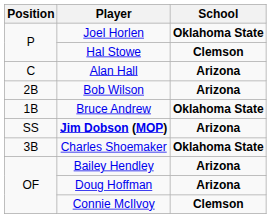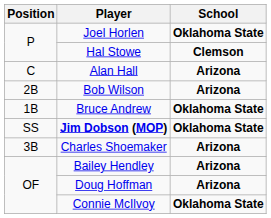 <table class="wikitable" style=text-align:center>
 <tr>
 <th>Position</th>
 <th>Player</th>
 <th>School</th>
 </tr>
 <tr>
 <td rowspan=2>P</td>
 <td><a href='#'>Joel Horlen</a></td>
 <td style=><strong>Oklahoma State</strong></td>
 </tr>
 <tr>
 <td><a href='#'>Hal Stowe</a></td>
 <td style=><strong>Clemson</strong></td>
 </tr>
 <tr>
 <td>C</td>
 <td><a href='#'>Alan Hall</a></td>
 <td style=><strong>Arizona</strong></td>
 </tr>
 <tr>
 <td>2B</td>
 <td><a href='#'>Bob Wilson</a></td>
 <td style=><strong>Arizona</strong></td>
 </tr>
 <tr>
 <td>1B</td>
 <td><a href='#'>Bruce Andrew</a></td>
 <td style=><strong>Oklahoma State</strong></td>
 </tr>
 <tr>
 <td>SS</td>
 <td><strong><a href='#'>Jim Dobson</a> (<a href='#'>MOP</a>)</strong></td>
-<td style=><strong>Arizona</strong></td>
+<td style=><strong>Oklahoma State</strong></td>
 </tr>
 <tr>
 <td>3B</td>
 <td><a href='#'>Charles Shoemaker</a></td>
-<td style=><strong>Oklahoma State</strong></td>
+<td style=><strong>Arizona</strong></td>
 </tr>
 <tr>
 <td rowspan=3>OF</td>
 <td><a href='#'>Bailey Hendley</a></td>
 <td style=><strong>Arizona</strong></td>
 </tr>
 <tr>
 <td><a href='#'>Doug Hoffman</a></td>
 <td style=><strong>Arizona</strong></td>
 </tr>
 <tr>
 <td><a href='#'>Connie McIlvoy</a></td>
-<td style=><strong>Clemson</strong></td>
+<td style=><strong>Oklahoma State</strong></td>
 </tr>
 </table>
